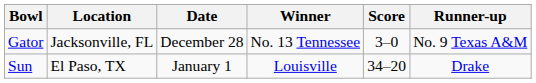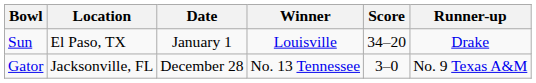 <table class="wikitable">
 <tr>
 <th>Bowl</th>
 <th>Location</th>
 <th>Date</th>
 <th>Winner</th>
 <th>Score</th>
 <th>Runner-up</th>
 </tr>
 <tr>
+<td><a href='#'>Sun</a></td>
+<td>El Paso, TX</td>
+<td align=center>January 1</td>
+<td align=center><a href='#'>Louisville</a></td>
+<td align=center>34–20</td>
+<td align=center><a href='#'>Drake</a></td>
+</tr>
+<tr>
 <td><a href='#'>Gator</a></td>
 <td>Jacksonville, FL</td>
 <td>December 28</td>
 <td>No. 13 <a href='#'>Tennessee</a></td>
 <td align=center>3–0</td>
 <td>No. 9 <a href='#'>Texas A&M</a></td>
 </tr>
-<tr>
-<td><a href='#'>Sun</a></td>
-<td>El Paso, TX</td>
-<td align=center>January 1</td>
-<td align=center><a href='#'>Louisville</a></td>
-<td align=center>34–20</td>
-<td align=center><a href='#'>Drake</a></td>
-</tr>
 </table>
